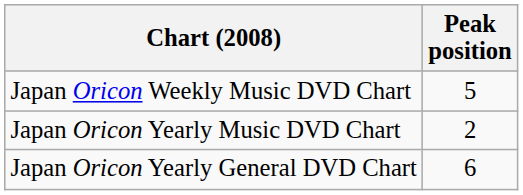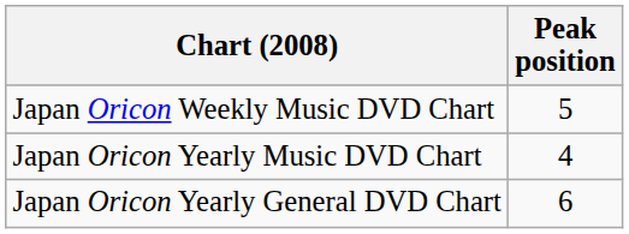 <table class="wikitable sortable">
 <tr>
 <th>Chart (2008)</th>
 <th>Peak<br>position</th>
 </tr>
 <tr>
 <td>Japan <em><a href='#'>Oricon</a></em> Weekly Music DVD Chart</td>
 <td align="center">5</td>
 </tr>
 <tr>
 <td>Japan <em>Oricon</em> Yearly Music DVD Chart</td>
-<td align="center">2</td>
+<td align="center">4</td>
 </tr>
 <tr>
 <td>Japan <em>Oricon</em> Yearly General DVD Chart</td>
 <td align="center">6</td>
 </tr>
 </table>
